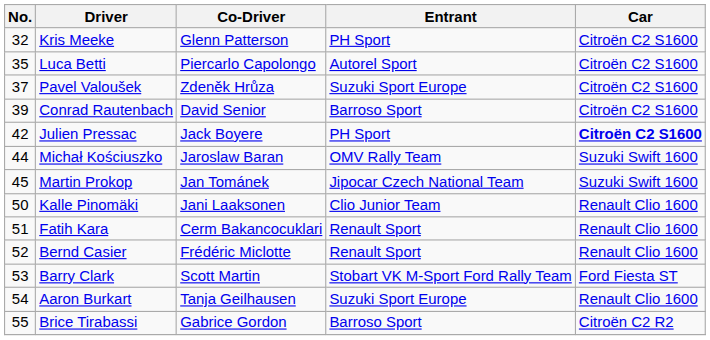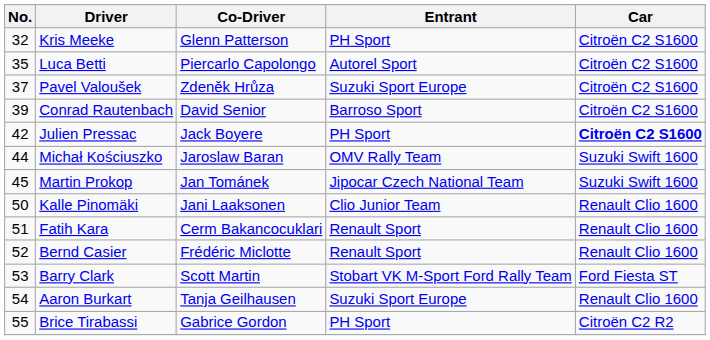 <table class="wikitable" style="font-size: 85%;">
 <tr>
 <th>No.</th>
 <th>Driver</th>
 <th>Co-Driver</th>
 <th>Entrant</th>
 <th>Car</th>
 </tr>
 <tr>
 <td align="center">32</td>
 <td> <a href='#'>Kris Meeke</a></td>
 <td> <a href='#'>Glenn Patterson</a></td>
 <td> <a href='#'>PH Sport</a></td>
 <td><a href='#'>Citroën C2 S1600</a></td>
 </tr>
 <tr>
 <td align="center">35</td>
 <td> <a href='#'>Luca Betti</a></td>
 <td> <a href='#'>Piercarlo Capolongo</a></td>
 <td> <a href='#'>Autorel Sport</a></td>
 <td><a href='#'>Citroën C2 S1600</a></td>
 </tr>
 <tr>
 <td align="center">37</td>
 <td> <a href='#'>Pavel Valoušek</a></td>
 <td> <a href='#'>Zdeněk Hrůza</a></td>
 <td> <a href='#'>Suzuki Sport Europe</a></td>
 <td><a href='#'>Citroën C2 S1600</a></td>
 </tr>
 <tr>
 <td align="center">39</td>
 <td> <a href='#'>Conrad Rautenbach</a></td>
 <td> <a href='#'>David Senior</a></td>
 <td> <a href='#'>Barroso Sport</a></td>
 <td><a href='#'>Citroën C2 S1600</a></td>
 </tr>
 <tr>
 <td align="center">42</td>
 <td> <a href='#'>Julien Pressac</a></td>
 <td> <a href='#'>Jack Boyere</a></td>
 <td> <a href='#'>PH Sport</a></td>
 <td><strong><a href='#'>Citroën C2 S1600</a></strong></td>
 </tr>
 <tr>
 <td align="center">44</td>
 <td> <a href='#'>Michał Kościuszko</a></td>
 <td> <a href='#'>Jaroslaw Baran</a></td>
 <td> <a href='#'>OMV Rally Team</a></td>
 <td><a href='#'>Suzuki Swift 1600</a></td>
 </tr>
 <tr>
 <td align="center">45</td>
 <td> <a href='#'>Martin Prokop</a></td>
 <td> <a href='#'>Jan Tománek</a></td>
 <td> <a href='#'>Jipocar Czech National Team</a></td>
 <td><a href='#'>Suzuki Swift 1600</a></td>
 </tr>
 <tr>
 <td align="center">50</td>
 <td> <a href='#'>Kalle Pinomäki</a></td>
 <td> <a href='#'>Jani Laaksonen</a></td>
 <td> <a href='#'>Clio Junior Team</a></td>
 <td><a href='#'>Renault Clio 1600</a></td>
 </tr>
 <tr>
 <td align="center">51</td>
 <td> <a href='#'>Fatih Kara</a></td>
 <td> <a href='#'>Cerm Bakancocuklari</a></td>
 <td> <a href='#'>Renault Sport</a></td>
 <td><a href='#'>Renault Clio 1600</a></td>
 </tr>
 <tr>
 <td align="center">52</td>
 <td> <a href='#'>Bernd Casier</a></td>
 <td> <a href='#'>Frédéric Miclotte</a></td>
 <td> <a href='#'>Renault Sport</a></td>
 <td><a href='#'>Renault Clio 1600</a></td>
 </tr>
 <tr>
 <td align="center">53</td>
 <td> <a href='#'>Barry Clark</a></td>
 <td> <a href='#'>Scott Martin</a></td>
 <td> <a href='#'>Stobart VK M-Sport Ford Rally Team</a></td>
 <td><a href='#'>Ford Fiesta ST</a></td>
 </tr>
 <tr>
 <td align="center">54</td>
 <td> <a href='#'>Aaron Burkart</a></td>
 <td> <a href='#'>Tanja Geilhausen</a></td>
 <td> <a href='#'>Suzuki Sport Europe</a></td>
 <td><a href='#'>Renault Clio 1600</a></td>
 </tr>
 <tr>
 <td align="center">55</td>
 <td> <a href='#'>Brice Tirabassi</a></td>
 <td> <a href='#'>Gabrice Gordon</a></td>
-<td> <a href='#'>Barroso Sport</a></td>
+<td> <a href='#'>PH Sport</a></td>
 <td><a href='#'>Citroën C2 R2</a></td>
 </tr>
 <tr>
 </tr>
 </table>
